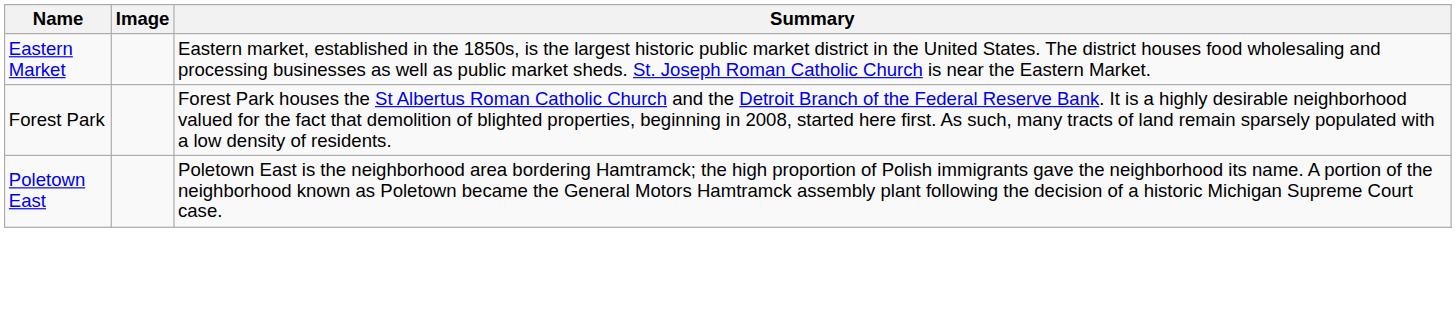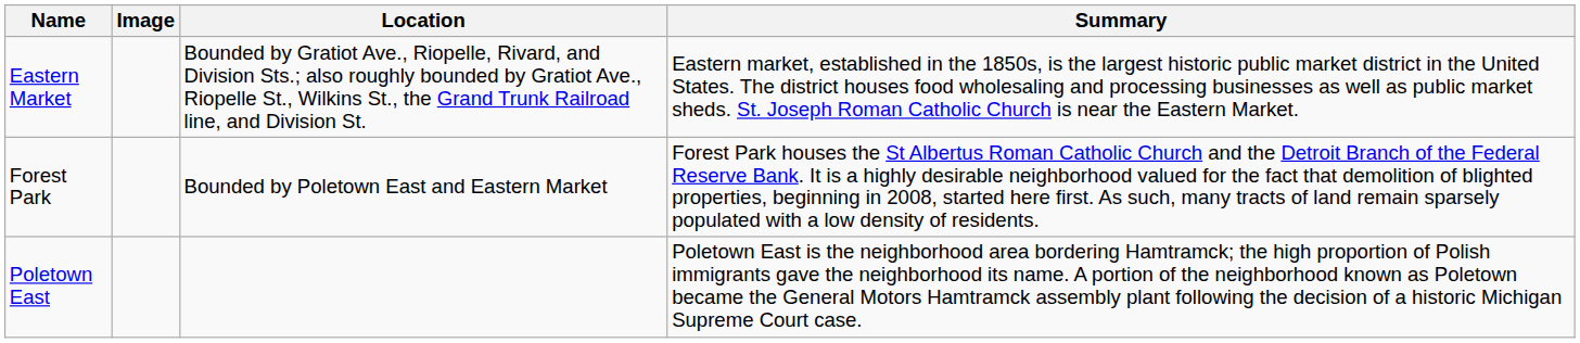 <table class="wikitable sortable">
 <tr>
 <th style="background:light gray; color:black">Name</th>
 <th class="unsortable" style="background:light gray; color:black">Image</th>
+<th class="unsortable" style="background:light gray; color:black">Location</th>
 <th class="unsortable" style="background:light gray; color:black">Summary</th>
 </tr>
 <tr>
 <td><a href='#'>Eastern Market</a></td>
 <td></td>
+<td>Bounded by Gratiot Ave., Riopelle, Rivard, and Division Sts.; also roughly bounded by Gratiot Ave., Riopelle St., Wilkins St., the <a href='#'>Grand Trunk Railroad</a> line, and Division St.<br><small></small></td>
 <td>Eastern market, established in the 1850s, is the largest historic public market district in the United States. The district houses food wholesaling and processing businesses as well as public market sheds. <a href='#'>St. Joseph Roman Catholic Church</a> is near the Eastern Market.</td>
 </tr>
 <tr>
 <td>Forest Park</td>
 <td></td>
+<td>Bounded by Poletown East and Eastern Market</td>
 <td>Forest Park houses the <a href='#'>St Albertus Roman Catholic Church</a> and the <a href='#'>Detroit Branch of the Federal Reserve Bank</a>. It is a highly desirable neighborhood valued for the fact that demolition of blighted properties, beginning in 2008, started here first. As such, many tracts of land remain sparsely populated with a low density of residents.</td>
 </tr>
 <tr>
 <td><a href='#'>Poletown East</a></td>
 <td></td>
+<td></td>
 <td>Poletown East is the neighborhood area bordering Hamtramck; the high proportion of Polish immigrants gave the neighborhood its name. A portion of the neighborhood known as Poletown became the General Motors Hamtramck assembly plant following the decision of a historic Michigan Supreme Court case.</td>
 </tr>
 </table>
